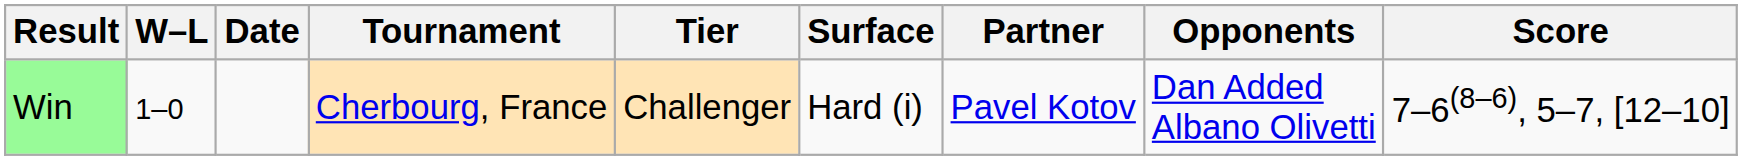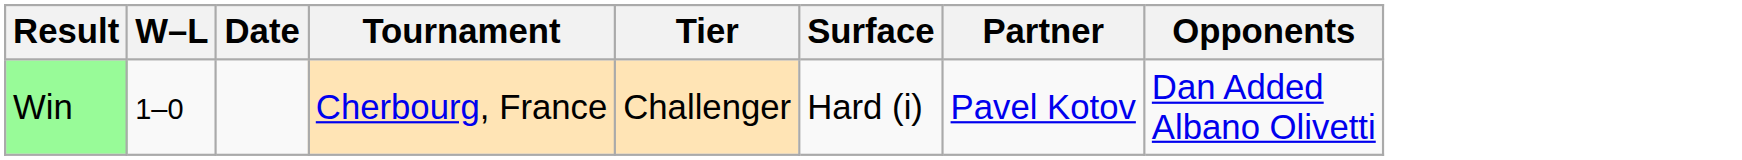 <table class="wikitable">
 <tr>
 <th>Result</th>
 <th class=unsortable>W–L</th>
 <th>Date</th>
 <th>Tournament</th>
 <th>Tier</th>
 <th>Surface</th>
 <th>Partner</th>
 <th>Opponents</th>
-<th class=unsortable>Score</th>
 </tr>
 <tr>
 <td bgcolor=98FB98>Win</td>
 <td><small>1–0</small></td>
 <td><a href='#'></a></td>
 <td bgcolor=moccasin><a href='#'>Cherbourg</a>, France</td>
 <td bgcolor=moccasin>Challenger</td>
 <td>Hard (i)</td>
 <td> <a href='#'>Pavel Kotov</a></td>
 <td> <a href='#'>Dan Added</a><br> <a href='#'>Albano Olivetti</a></td>
-<td>7–6<sup>(8–6)</sup>, 5–7, [12–10]</td>
 </tr>
 </table>
